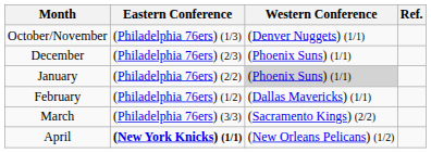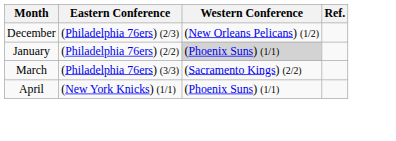 <table class="wikitable sortable" style="text-align:left">
 <tr>
 <th>Month</th>
 <th>Eastern Conference</th>
 <th>Western Conference</th>
 <th class=unsortable>Ref.</th>
 </tr>
 <tr>
-<td align=center>October/November</td>
-<td> (<a href='#'>Philadelphia 76ers</a>) <small>(1/3)</small></td>
-<td> (<a href='#'>Denver Nuggets</a>) <small>(1/1)</small></td>
-<td align=center></td>
-</tr>
-<tr>
 <td align=center>December</td>
 <td> (<a href='#'>Philadelphia 76ers</a>) <small>(2/3)</small></td>
-<td> (<a href='#'>Phoenix Suns</a>) <small>(1/1)</small></td>
+<td> (<a href='#'>New Orleans Pelicans</a>) <small>(1/2)</small></td>
 <td align=center></td>
 </tr>
 <tr>
 <td align=center>January</td>
 <td> (<a href='#'>Philadelphia 76ers</a>) <small>(2/2)</small></td>
 <td style="background: lightgrey;"> (<a href='#'>Phoenix Suns</a>) <small>(1/1)</small></td>
-<td align=center></td>
-</tr>
-<tr>
-<td align=center>February</td>
-<td> (<a href='#'>Philadelphia 76ers</a>) <small>(1/2)</small></td>
-<td> (<a href='#'>Dallas Mavericks</a>) <small>(1/1)</small></td>
 <td align=center></td>
 </tr>
 <tr>
 <td align=center>March</td>
 <td> (<a href='#'>Philadelphia 76ers</a>) <small>(3/3)</small></td>
 <td> (<a href='#'>Sacramento Kings</a>) <small>(2/2)</small></td>
 <td align=center></td>
 </tr>
 <tr>
 <td align=center>April</td>
-<td><strong> (<a href='#'>New York Knicks</a>) <small>(1/1)</small></strong></td>
-<td> (<a href='#'>New Orleans Pelicans</a>) <small>(1/2)</small></td>
+<td> (<a href='#'>New York Knicks</a>) <small>(1/1)</small></td>
+<td> (<a href='#'>Phoenix Suns</a>) <small>(1/1)</small></td>
 <td align=center></td>
 </tr>
 </table>
